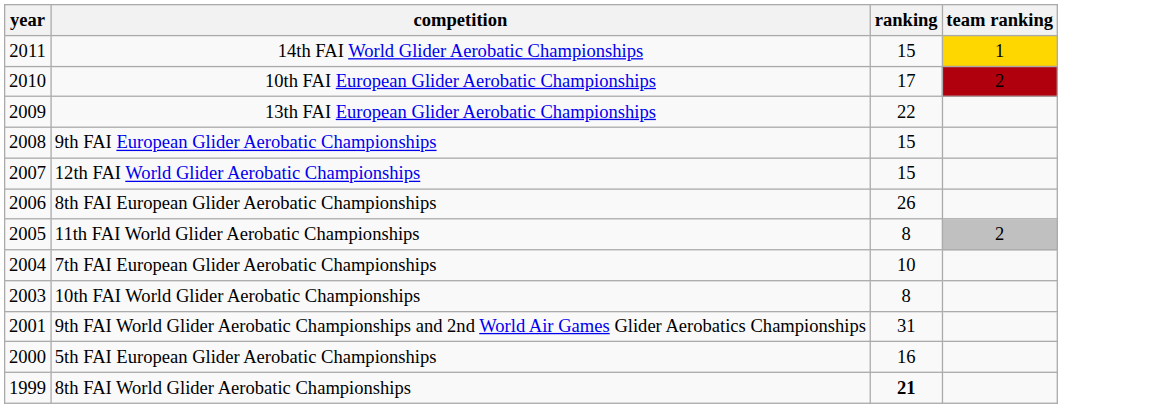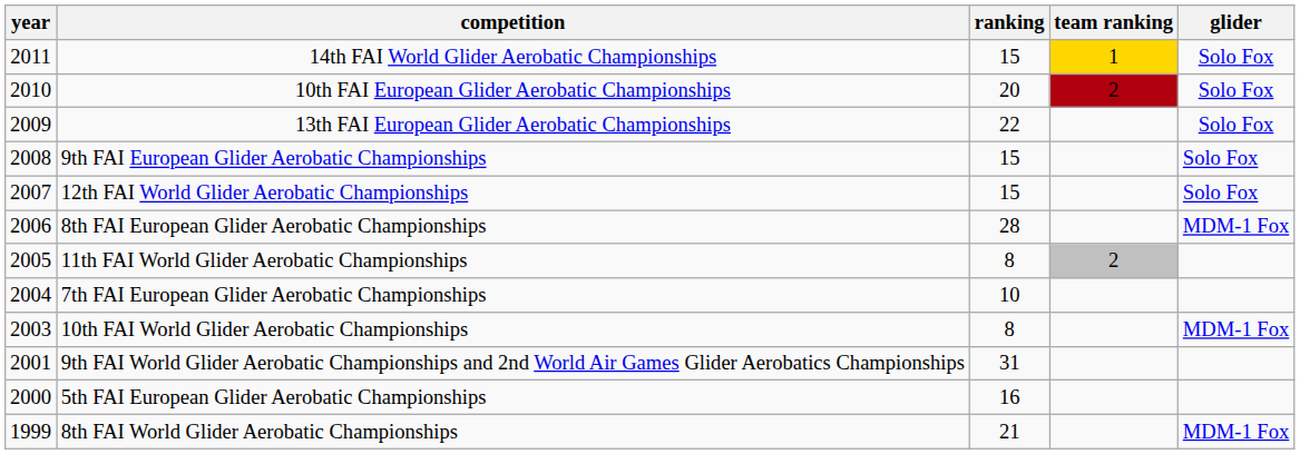 <table class="wikitable" style="font-size:90%;">
 <tr>
 <th>year</th>
 <th>competition</th>
 <th>ranking</th>
 <th>team ranking</th>
+<th>glider</th>
 </tr>
 <tr>
 <td align=center>2011</td>
 <td align=center>14th FAI <a href='#'>World Glider Aerobatic Championships</a></td>
 <td align=center>15</td>
 <td align=center bgcolor="gold">1</td>
+<td align=center><a href='#'>Solo Fox</a></td>
 </tr>
 <tr>
 <td align=center>2010</td>
 <td align=center>10th FAI <a href='#'>European Glider Aerobatic Championships</a></td>
-<td align=center>17</td>
+<td align=center>20</td>
 <td align=center bgcolor="bronze">2</td>
+<td align=center><a href='#'>Solo Fox</a></td>
 </tr>
 <tr>
 <td align=center>2009</td>
 <td align=center>13th FAI <a href='#'>European Glider Aerobatic Championships</a></td>
 <td align=center>22</td>
 <td align=center></td>
+<td align=center><a href='#'>Solo Fox</a></td>
 </tr>
 <tr>
 <td>2008</td>
 <td>9th FAI <a href='#'>European Glider Aerobatic Championships</a></td>
 <td align=center>15</td>
 <td align=center></td>
+<td><a href='#'>Solo Fox</a></td>
 </tr>
 <tr>
 <td>2007</td>
 <td>12th FAI <a href='#'>World Glider Aerobatic Championships</a></td>
 <td align=center>15</td>
 <td align=center></td>
+<td><a href='#'>Solo Fox</a></td>
 </tr>
 <tr>
 <td>2006</td>
 <td>8th FAI European Glider Aerobatic Championships</td>
-<td align=center>26</td>
+<td align=center>28</td>
 <td align=center></td>
+<td><a href='#'>MDM-1 Fox</a></td>
 </tr>
 <tr>
 <td>2005</td>
 <td>11th FAI World Glider Aerobatic Championships</td>
 <td align=center>8</td>
 <td align=center bgcolor="silver">2</td>
+<td></td>
 </tr>
 <tr>
 <td>2004</td>
 <td>7th FAI European Glider Aerobatic Championships</td>
 <td align=center>10</td>
 <td align=center></td>
+<td></td>
 </tr>
 <tr>
 <td>2003</td>
 <td>10th FAI World Glider Aerobatic Championships</td>
 <td align=center>8</td>
 <td align=center></td>
+<td><a href='#'>MDM-1 Fox</a></td>
 </tr>
 <tr>
 <td>2001</td>
 <td>9th FAI World Glider Aerobatic Championships and 2nd <a href='#'>World Air Games</a> Glider Aerobatics Championships</td>
 <td align=center>31</td>
 <td align=center></td>
+<td></td>
 </tr>
 <tr>
 <td>2000</td>
 <td>5th FAI European Glider Aerobatic Championships</td>
 <td align=center>16</td>
 <td align=center></td>
+<td></td>
 </tr>
 <tr>
 <td>1999</td>
 <td>8th FAI World Glider Aerobatic Championships</td>
-<td align=center><strong>21</strong></td>
+<td align=center>21</td>
 <td align=center></td>
+<td><a href='#'>MDM-1 Fox</a></td>
 </tr>
 </table>
